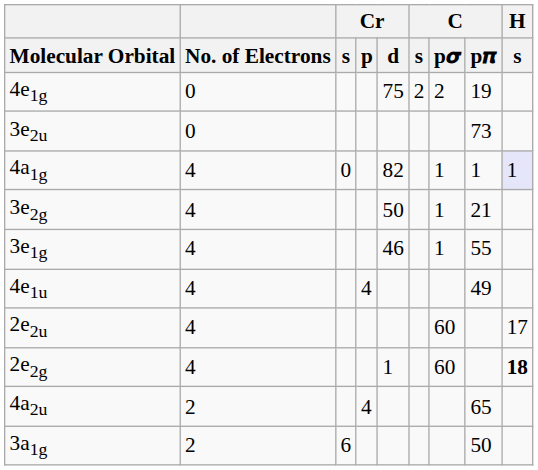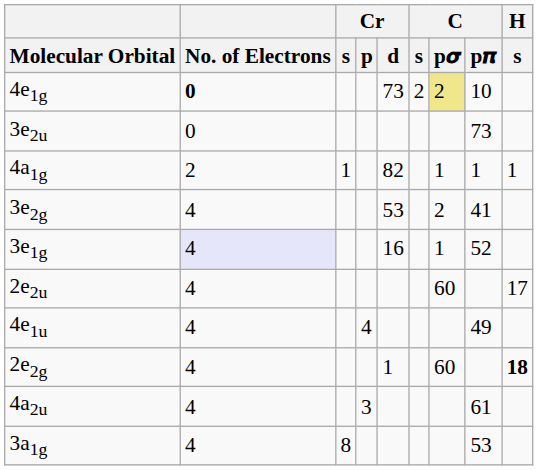 <table class="wikitable">
 <tr>
 <th></th>
 <th></th>
 <th colspan="3">Cr</th>
 <th colspan="3">C</th>
 <th>H</th>
 </tr>
 <tr>
 <th>Molecular Orbital</th>
 <th>No. of Electrons</th>
 <th>s</th>
 <th>p</th>
 <th>d</th>
 <th>s</th>
 <th>p𝝈</th>
 <th>p𝝅</th>
 <th>s</th>
 </tr>
 <tr>
 <td>4e<sub>1g</sub></td>
-<td>0</td>
+<td><strong>0</strong></td>
 <td></td>
 <td></td>
-<td>75</td>
+<td>73</td>
 <td>2</td>
-<td>2</td>
-<td>19</td>
+<td style="background: khaki;">2</td>
+<td>10</td>
 <td></td>
 </tr>
 <tr>
 <td>3e<sub>2u</sub></td>
 <td>0</td>
 <td></td>
 <td></td>
 <td></td>
 <td></td>
 <td></td>
 <td>73</td>
 <td></td>
 </tr>
 <tr>
 <td>4a<sub>1g</sub></td>
-<td>4</td>
-<td>0</td>
+<td>2</td>
+<td>1</td>
 <td></td>
 <td>82</td>
 <td></td>
 <td>1</td>
 <td>1</td>
-<td style="background: lavender;">1</td>
+<td>1</td>
 </tr>
 <tr>
 <td>3e<sub>2g</sub></td>
 <td>4</td>
 <td></td>
 <td></td>
-<td>50</td>
+<td>53</td>
 <td></td>
-<td>1</td>
-<td>21</td>
+<td>2</td>
+<td>41</td>
 <td></td>
 </tr>
 <tr>
 <td>3e<sub>1g</sub></td>
-<td>4</td>
+<td style="background: lavender;">4</td>
 <td></td>
 <td></td>
-<td>46</td>
+<td>16</td>
 <td></td>
 <td>1</td>
-<td>55</td>
-<td></td>
-</tr>
-<tr>
-<td>4e<sub>1u</sub></td>
-<td>4</td>
-<td></td>
-<td>4</td>
-<td></td>
-<td></td>
-<td></td>
-<td>49</td>
+<td>52</td>
 <td></td>
 </tr>
 <tr>
 <td>2e<sub>2u</sub></td>
 <td>4</td>
 <td></td>
 <td></td>
 <td></td>
 <td></td>
 <td>60</td>
 <td></td>
 <td>17</td>
 </tr>
 <tr>
+<td>4e<sub>1u</sub></td>
+<td>4</td>
+<td></td>
+<td>4</td>
+<td></td>
+<td></td>
+<td></td>
+<td>49</td>
+<td></td>
+</tr>
+<tr>
 <td>2e<sub>2g</sub></td>
 <td>4</td>
 <td></td>
 <td></td>
 <td>1</td>
 <td></td>
 <td>60</td>
 <td></td>
 <td><strong>18</strong></td>
 </tr>
 <tr>
 <td>4a<sub>2u</sub></td>
-<td>2</td>
+<td>4</td>
 <td></td>
-<td>4</td>
+<td>3</td>
 <td></td>
 <td></td>
 <td></td>
-<td>65</td>
+<td>61</td>
 <td></td>
 </tr>
 <tr>
 <td>3a<sub>1g</sub></td>
-<td>2</td>
-<td>6</td>
+<td>4</td>
+<td>8</td>
 <td></td>
 <td></td>
 <td></td>
 <td></td>
-<td>50</td>
+<td>53</td>
 <td></td>
 </tr>
 </table>
